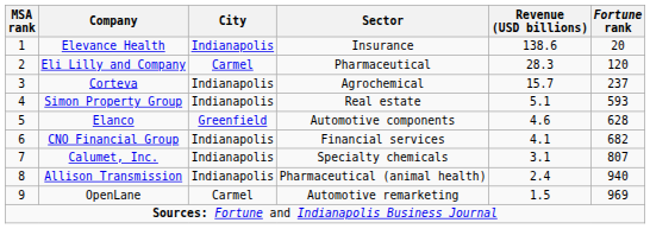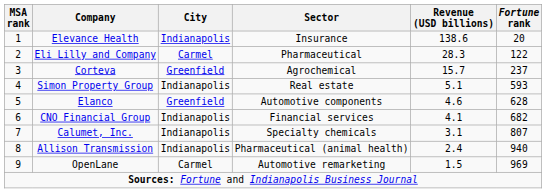 <table class="wikitable sortable" style="text-align:center">
 <tr>
 <th>MSA<br>rank</th>
 <th>Company</th>
 <th>City</th>
 <th>Sector</th>
 <th><strong>Revenue</strong><br><strong>(USD billions)</strong></th>
 <th><em>Fortune</em><br>rank</th>
 </tr>
 <tr>
 <td>1</td>
 <td><a href='#'>Elevance Health</a></td>
 <td><a href='#'>Indianapolis</a></td>
 <td>Insurance</td>
 <td>138.6</td>
 <td>20</td>
 </tr>
 <tr>
 <td>2</td>
 <td><a href='#'>Eli Lilly and Company</a></td>
 <td><a href='#'>Carmel</a></td>
 <td>Pharmaceutical</td>
 <td>28.3</td>
-<td>120</td>
+<td>122</td>
 </tr>
 <tr>
 <td>3</td>
 <td><a href='#'>Corteva</a></td>
-<td>Indianapolis</td>
+<td><a href='#'>Greenfield</a></td>
 <td>Agrochemical</td>
 <td>15.7</td>
 <td>237</td>
 </tr>
 <tr>
 <td>4</td>
 <td><a href='#'>Simon Property Group</a></td>
 <td>Indianapolis</td>
 <td>Real estate</td>
 <td>5.1</td>
 <td>593</td>
 </tr>
 <tr>
 <td>5</td>
 <td><a href='#'>Elanco</a></td>
 <td><a href='#'>Greenfield</a></td>
 <td>Automotive components</td>
 <td>4.6</td>
 <td>628</td>
 </tr>
 <tr>
 <td>6</td>
 <td><a href='#'>CNO Financial Group</a></td>
 <td>Indianapolis</td>
 <td>Financial services</td>
 <td>4.1</td>
 <td>682</td>
 </tr>
 <tr>
 <td>7</td>
 <td><a href='#'>Calumet, Inc.</a></td>
 <td>Indianapolis</td>
 <td>Specialty chemicals</td>
 <td>3.1</td>
 <td>807</td>
 </tr>
 <tr>
 <td>8</td>
 <td><a href='#'>Allison Transmission</a></td>
 <td>Indianapolis</td>
 <td>Pharmaceutical (animal health)</td>
 <td>2.4</td>
 <td>940</td>
 </tr>
 <tr>
 <td>9</td>
 <td>OpenLane</td>
 <td>Carmel</td>
 <td>Automotive remarketing</td>
 <td>1.5</td>
 <td>969</td>
 </tr>
 <tr>
 <td colspan="6"><strong>Sources:</strong> <em><a href='#'>Fortune</a></em> and <em><a href='#'>Indianapolis Business Journal</a></em></td>
 </tr>
 </table>
